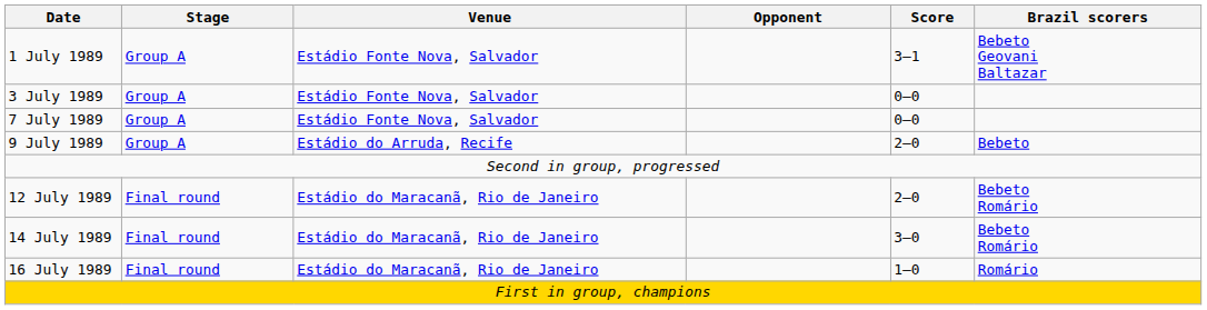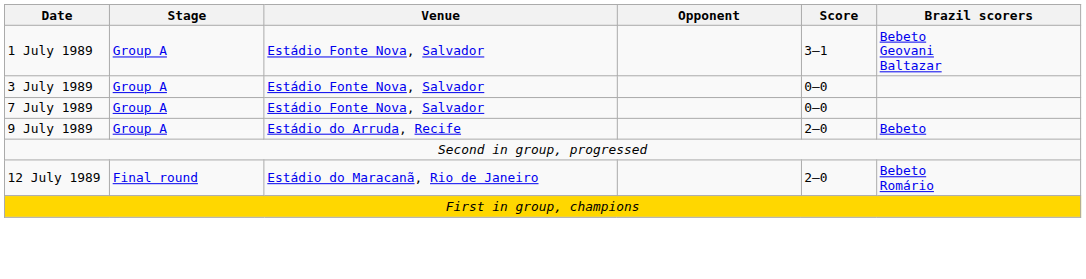 <table class="wikitable">
 <tr>
 <th width=100px>Date</th>
 <th width=150px>Stage</th>
 <th width=350px>Venue</th>
 <th width=180px>Opponent</th>
 <th width=70px>Score</th>
 <th width=200px>Brazil scorers</th>
 </tr>
 <tr>
 <td>1 July 1989</td>
 <td><a href='#'>Group A</a></td>
 <td><a href='#'>Estádio Fonte Nova</a>, <a href='#'>Salvador</a></td>
 <td></td>
 <td>3–1</td>
 <td><a href='#'>Bebeto</a>  <br> <a href='#'>Geovani</a>  <br> <a href='#'>Baltazar</a> </td>
 </tr>
 <tr>
 <td>3 July 1989</td>
 <td><a href='#'>Group A</a></td>
 <td><a href='#'>Estádio Fonte Nova</a>, <a href='#'>Salvador</a></td>
 <td></td>
 <td>0–0</td>
 <td></td>
 </tr>
 <tr>
 <td>7 July 1989</td>
 <td><a href='#'>Group A</a></td>
 <td><a href='#'>Estádio Fonte Nova</a>, <a href='#'>Salvador</a></td>
 <td></td>
 <td>0–0</td>
 <td></td>
 </tr>
 <tr>
 <td>9 July 1989</td>
 <td><a href='#'>Group A</a></td>
 <td><a href='#'>Estádio do Arruda</a>, <a href='#'>Recife</a></td>
 <td></td>
 <td>2–0</td>
 <td><a href='#'>Bebeto</a> </td>
 </tr>
 <tr>
 <td colspan="6" style="text-align:center;"><em>Second in group, progressed</em></td>
 </tr>
 <tr>
 <td>12 July 1989</td>
 <td><a href='#'>Final round</a></td>
 <td><a href='#'>Estádio do Maracanã</a>, <a href='#'>Rio de Janeiro</a></td>
 <td></td>
 <td>2–0</td>
 <td><a href='#'>Bebeto</a>  <br> <a href='#'>Romário</a> </td>
 </tr>
 <tr>
-<td>14 July 1989</td>
-<td><a href='#'>Final round</a></td>
-<td><a href='#'>Estádio do Maracanã</a>, <a href='#'>Rio de Janeiro</a></td>
-<td></td>
-<td>3–0</td>
-<td><a href='#'>Bebeto</a>  <br> <a href='#'>Romário</a> </td>
-</tr>
-<tr>
-<td>16 July 1989</td>
-<td><a href='#'>Final round</a></td>
-<td><a href='#'>Estádio do Maracanã</a>, <a href='#'>Rio de Janeiro</a></td>
-<td></td>
-<td>1–0</td>
-<td><a href='#'>Romário</a> </td>
-</tr>
-<tr>
 <td colspan="6"  style="text-align:center; background:gold;"><em>First in group, champions</em></td>
 </tr>
 </table>
